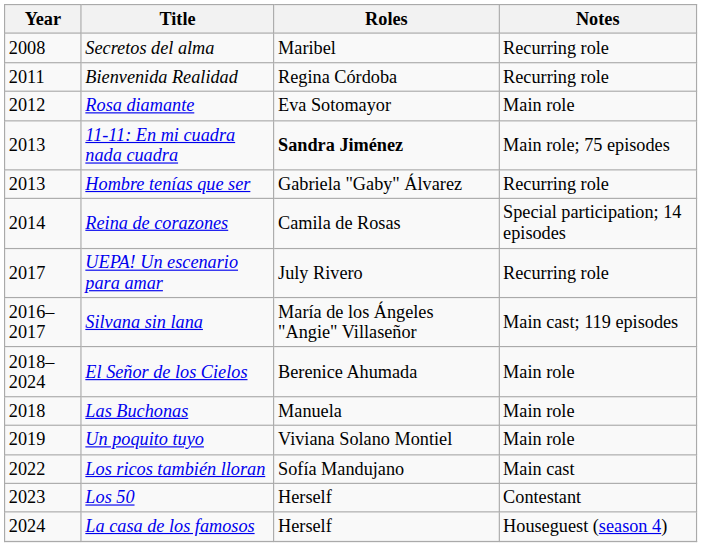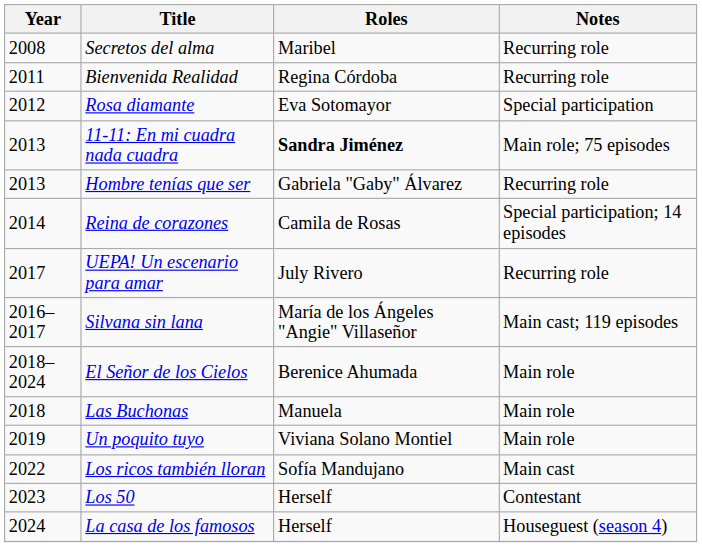 <table class="wikitable sortable">
 <tr>
 <th>Year</th>
 <th>Title</th>
 <th>Roles</th>
 <th>Notes</th>
 </tr>
 <tr>
 <td>2008</td>
 <td><em>Secretos del alma</em></td>
 <td>Maribel</td>
 <td>Recurring role</td>
 </tr>
 <tr>
 <td>2011</td>
 <td><em>Bienvenida Realidad</em></td>
 <td>Regina Córdoba</td>
 <td>Recurring role</td>
 </tr>
 <tr>
 <td>2012</td>
 <td><em><a href='#'>Rosa diamante</a></em></td>
 <td>Eva Sotomayor</td>
-<td>Main role</td>
+<td>Special participation</td>
 </tr>
 <tr>
 <td>2013</td>
 <td><em><a href='#'>11-11: En mi cuadra nada cuadra</a></em></td>
 <td><strong>Sandra Jiménez</strong></td>
 <td>Main role; 75 episodes</td>
 </tr>
 <tr>
 <td>2013</td>
 <td><em><a href='#'>Hombre tenías que ser</a></em></td>
 <td>Gabriela "Gaby" Álvarez</td>
 <td>Recurring role</td>
 </tr>
 <tr>
 <td>2014</td>
 <td><em><a href='#'>Reina de corazones</a></em></td>
 <td>Camila de Rosas</td>
 <td>Special participation; 14 episodes</td>
 </tr>
 <tr>
 <td>2017</td>
 <td><em><a href='#'>UEPA! Un escenario para amar</a></em></td>
 <td>July Rivero</td>
 <td>Recurring role</td>
 </tr>
 <tr>
 <td>2016–2017</td>
 <td><em><a href='#'>Silvana sin lana</a></em></td>
 <td>María de los Ángeles "Angie" Villaseñor</td>
 <td>Main cast; 119 episodes</td>
 </tr>
 <tr>
 <td>2018–2024</td>
 <td><em><a href='#'>El Señor de los Cielos</a></em></td>
 <td>Berenice Ahumada</td>
 <td>Main role</td>
 </tr>
 <tr>
 <td>2018</td>
 <td><em><a href='#'>Las Buchonas</a></em></td>
 <td>Manuela</td>
 <td>Main role</td>
 </tr>
 <tr>
 <td>2019</td>
 <td><em><a href='#'>Un poquito tuyo</a></em></td>
 <td>Viviana Solano Montiel</td>
 <td>Main role</td>
 </tr>
 <tr>
 <td>2022</td>
 <td><em><a href='#'>Los ricos también lloran</a></em></td>
 <td>Sofía Mandujano</td>
 <td>Main cast</td>
 </tr>
 <tr>
 <td>2023</td>
 <td><em><a href='#'>Los 50</a></em></td>
 <td>Herself</td>
 <td>Contestant</td>
 </tr>
 <tr>
 <td>2024</td>
 <td><em><a href='#'>La casa de los famosos</a></em></td>
 <td>Herself</td>
 <td>Houseguest (<a href='#'>season 4</a>)</td>
 </tr>
 <tr>
 </tr>
 </table>
